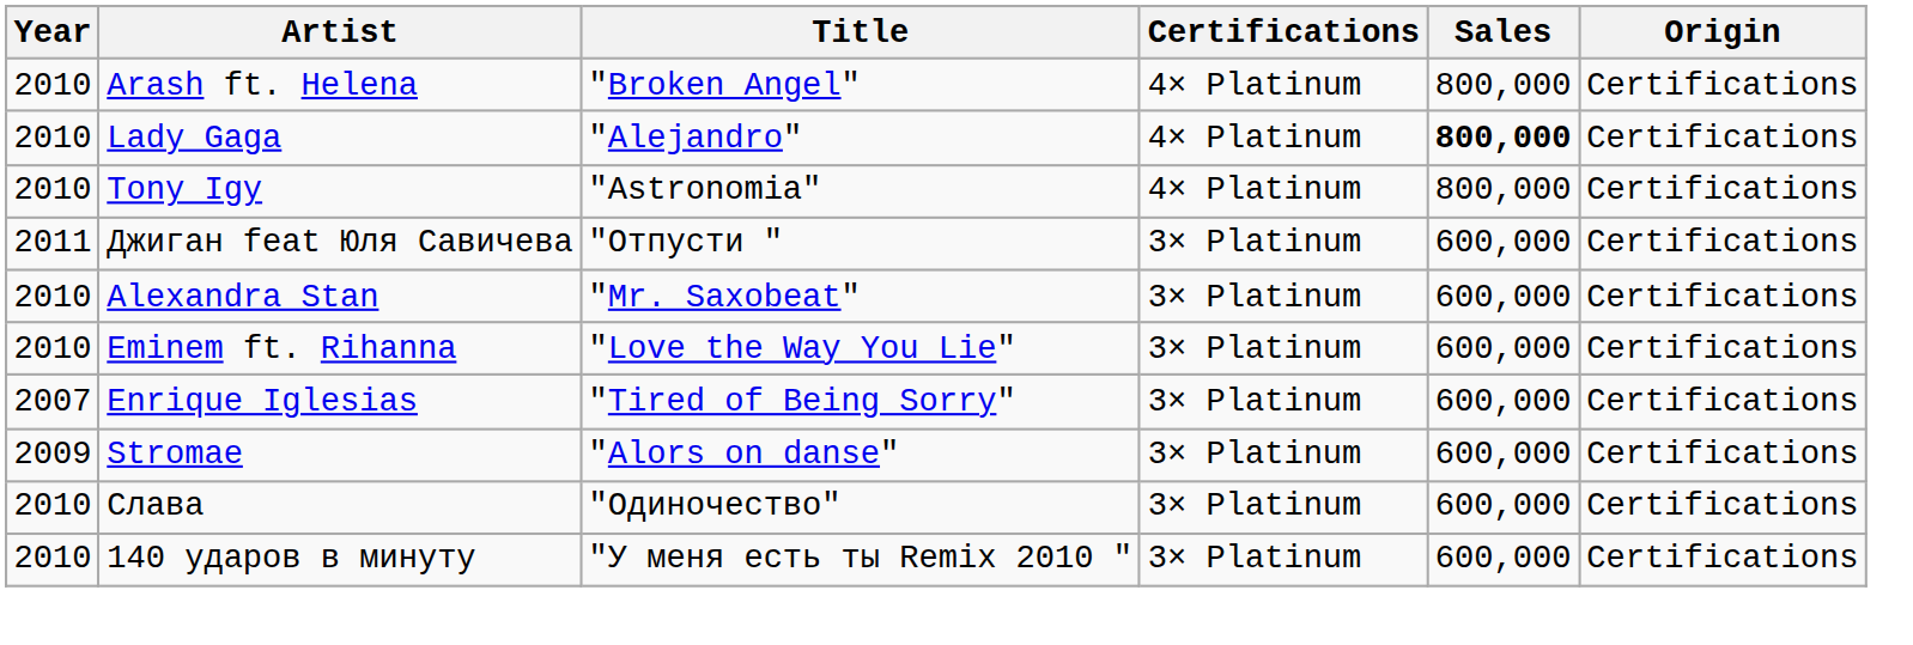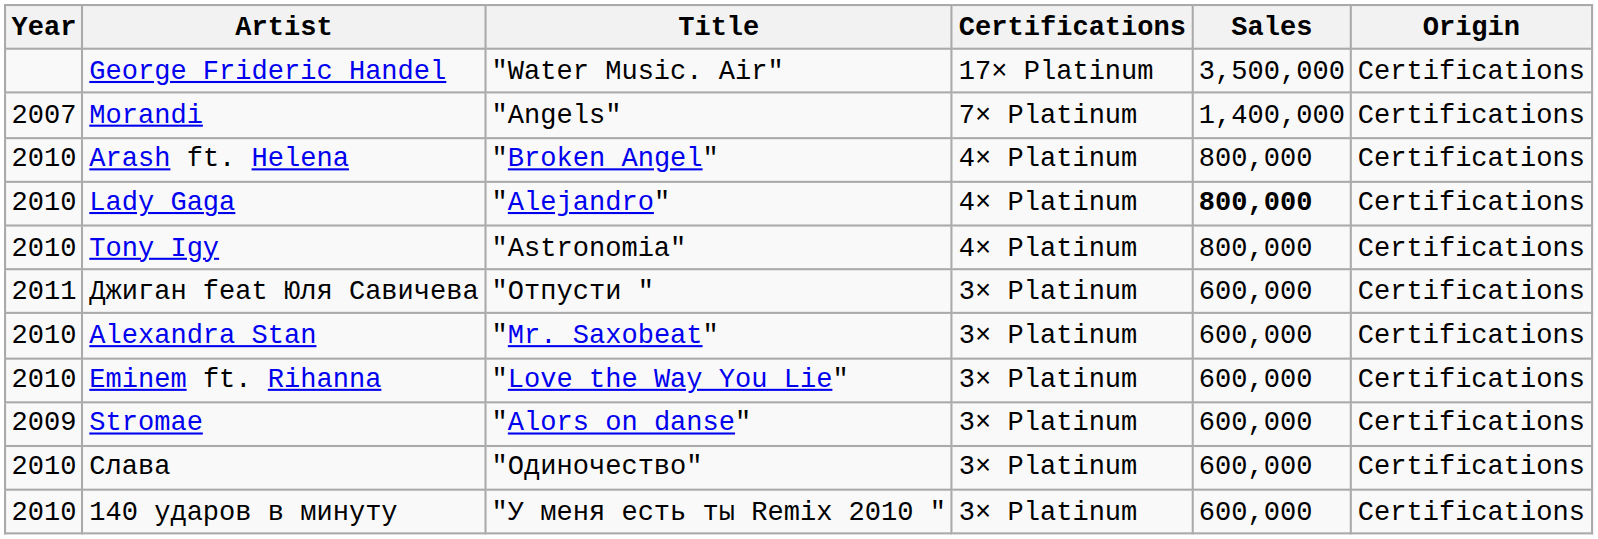 <table class="wikitable">
 <tr>
 <th>Year</th>
 <th>Artist</th>
 <th>Title</th>
 <th>Certifications</th>
 <th>Sales</th>
 <th>Origin</th>
+</tr>
+<tr>
+<td></td>
+<td><a href='#'>George Frideric Handel</a></td>
+<td>"Water Music. Air"</td>
+<td>17× Platinum</td>
+<td>3,500,000</td>
+<td>Certifications</td>
+</tr>
+<tr>
+<td>2007</td>
+<td><a href='#'>Morandi</a></td>
+<td>"Angels"</td>
+<td>7× Platinum</td>
+<td>1,400,000</td>
+<td>Certifications</td>
 </tr>
 <tr>
 <td>2010</td>
 <td><a href='#'>Arash</a> ft. <a href='#'>Helena</a></td>
 <td>"<a href='#'>Broken Angel</a>"</td>
 <td>4× Platinum</td>
 <td>800,000</td>
 <td>Certifications</td>
 </tr>
 <tr>
 <td>2010</td>
 <td><a href='#'>Lady Gaga</a></td>
 <td>"<a href='#'>Alejandro</a>"</td>
 <td>4× Platinum</td>
 <td><strong>800,000</strong></td>
 <td>Certifications</td>
 </tr>
 <tr>
 <td>2010</td>
 <td><a href='#'>Tony Igy</a></td>
 <td>"Astronomia"</td>
 <td>4× Platinum</td>
 <td>800,000</td>
 <td>Certifications</td>
 </tr>
 <tr>
 <td>2011</td>
 <td>Джиган feat Юля Савичева</td>
 <td>"Отпусти "</td>
 <td>3× Platinum</td>
 <td>600,000</td>
 <td>Certifications</td>
 </tr>
 <tr>
 <td>2010</td>
 <td><a href='#'>Alexandra Stan</a></td>
 <td>"<a href='#'>Mr. Saxobeat</a>"</td>
 <td>3× Platinum</td>
 <td>600,000</td>
 <td>Certifications</td>
 </tr>
 <tr>
 <td>2010</td>
 <td><a href='#'>Eminem</a> ft. <a href='#'>Rihanna</a></td>
 <td>"<a href='#'>Love the Way You Lie</a>"</td>
 <td>3× Platinum</td>
 <td>600,000</td>
 <td>Certifications</td>
 </tr>
 <tr>
-<td>2007</td>
-<td><a href='#'>Enrique Iglesias</a></td>
-<td>"<a href='#'>Tired of Being Sorry</a>"</td>
-<td>3× Platinum</td>
-<td>600,000</td>
-<td>Certifications</td>
-</tr>
-<tr>
 <td>2009</td>
 <td><a href='#'>Stromae</a></td>
 <td>"<a href='#'>Alors on danse</a>"</td>
 <td>3× Platinum</td>
 <td>600,000</td>
 <td>Certifications</td>
 </tr>
 <tr>
 <td>2010</td>
 <td>Слава</td>
 <td>"Одиночество"</td>
 <td>3× Platinum</td>
 <td>600,000</td>
 <td>Certifications</td>
 </tr>
 <tr>
 <td>2010</td>
 <td>140 ударов в минуту</td>
 <td>"У меня есть ты Remix 2010 "</td>
 <td>3× Platinum</td>
 <td>600,000</td>
 <td>Certifications</td>
 </tr>
 </table>
